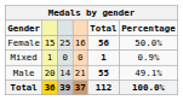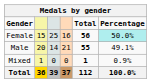 <table class=wikitable style="font-size:85%; float:right;text-align:center">
 <tr bgcolor=EFEFEF>
 <th colspan=6>Medals by gender</th>
 </tr>
 <tr>
 <td><strong>Gender</strong></td>
 <td bgcolor=F7F6A8></td>
 <td bgcolor=DCE5E5></td>
 <td bgcolor=FFDAB9></td>
 <td><strong>Total</strong></td>
 <td><strong>Percentage</strong></td>
 </tr>
 <tr>
 <td>Female</td>
 <td bgcolor=F7F6A8>15</td>
 <td bgcolor=DCE5E5>25</td>
 <td bgcolor=FFDAB9>16</td>
 <td><strong>56</strong></td>
-<td>50.0%</td>
+<td style="background: paleturquoise;">50.0%</td>
+</tr>
+<tr>
+<td>Male</td>
+<td bgcolor=F7F6A8>20</td>
+<td bgcolor=DCE5E5>14</td>
+<td bgcolor=FFDAB9>21</td>
+<td><strong>55</strong></td>
+<td>49.1%</td>
 </tr>
 <tr>
 <td>Mixed</td>
 <td bgcolor=F7F6A8>1</td>
 <td bgcolor=DCE5E5>0</td>
 <td bgcolor=FFDAB9>0</td>
 <td><strong>1</strong></td>
 <td>0.9%</td>
 </tr>
 <tr>
-<td>Male</td>
-<td bgcolor=F7F6A8>20</td>
-<td bgcolor=DCE5E5>14</td>
-<td bgcolor=FFDAB9>21</td>
-<td><strong>55</strong></td>
-<td>49.1%</td>
-</tr>
-<tr>
 <th>Total</th>
 <th style=background:gold>36</th>
 <th style=background:silver>39</th>
 <th style=background:#C96>37</th>
 <th>112</th>
 <th>100.0%</th>
 </tr>
 </table>
